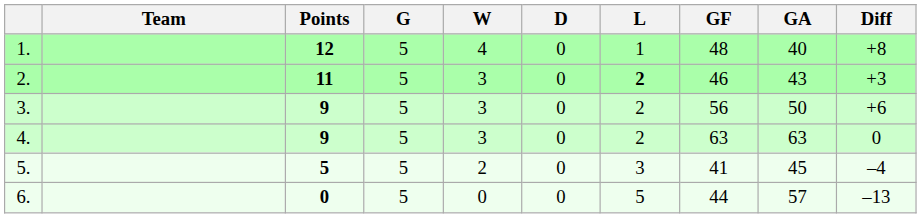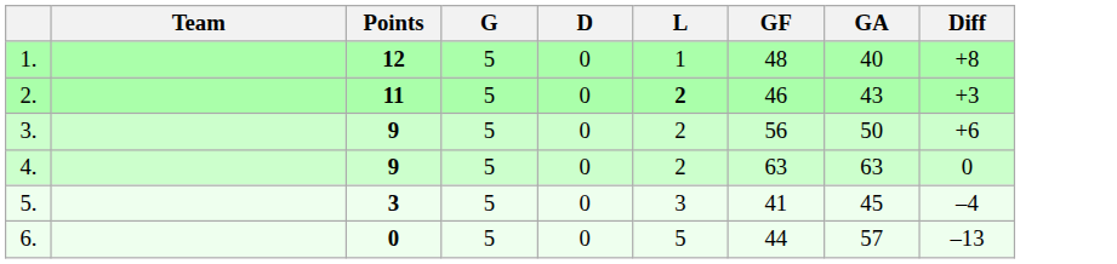 <table class=wikitable style="text-align:center">
 <tr bgcolor="#DCDCDC">
 <th width="25"></th>
 <th width="200">Team</th>
 <th width="60">Points</th>
 <th width="60">G</th>
-<th width="60">W</th>
 <th width="60">D</th>
 <th width="60">L</th>
 <th width="60">GF</th>
 <th width="60">GA</th>
 <th width="60">Diff</th>
 </tr>
 <tr bgcolor=#AAFFAA>
 <td>1.</td>
 <td align=left></td>
 <td><strong>12</strong></td>
 <td>5</td>
-<td>4</td>
 <td>0</td>
 <td>1</td>
 <td>48</td>
 <td>40</td>
 <td>+8</td>
 </tr>
 <tr bgcolor=#AAFFAA>
 <td>2.</td>
 <td align=left></td>
 <td><strong>11</strong></td>
 <td>5</td>
-<td>3</td>
 <td>0</td>
 <td><strong>2</strong></td>
 <td>46</td>
 <td>43</td>
 <td>+3</td>
 </tr>
 <tr bgcolor=#CCFFCC>
 <td>3.</td>
 <td align=left></td>
 <td><strong>9</strong></td>
 <td>5</td>
-<td>3</td>
 <td>0</td>
 <td>2</td>
 <td>56</td>
 <td>50</td>
 <td>+6</td>
 </tr>
 <tr bgcolor=#CCFFCC>
 <td>4.</td>
 <td align=left></td>
 <td><strong>9</strong></td>
 <td>5</td>
-<td>3</td>
 <td>0</td>
 <td>2</td>
 <td>63</td>
 <td>63</td>
 <td>0</td>
 </tr>
 <tr bgcolor=#EEFFEE>
 <td>5.</td>
 <td align=left></td>
-<td><strong>5</strong></td>
+<td><strong>3</strong></td>
 <td>5</td>
-<td>2</td>
 <td>0</td>
 <td>3</td>
 <td>41</td>
 <td>45</td>
 <td>–4</td>
 </tr>
 <tr bgcolor=#EEFFEE>
 <td>6.</td>
 <td align=left></td>
 <td><strong>0</strong></td>
 <td>5</td>
 <td>0</td>
-<td>0</td>
 <td>5</td>
 <td>44</td>
 <td>57</td>
 <td>–13</td>
 </tr>
 </table>
